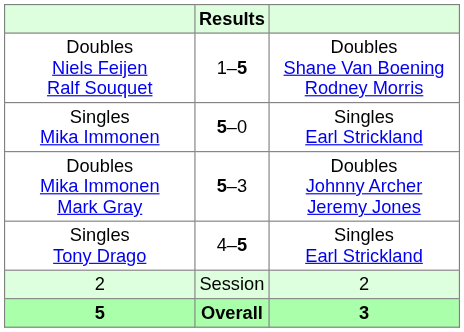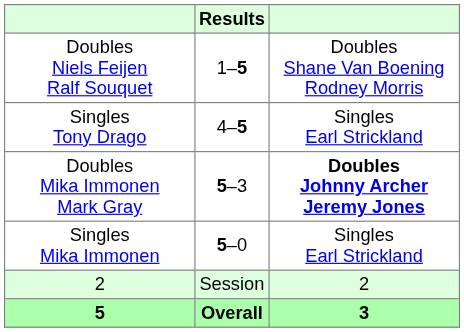 <table border="1" cellpadding="3" style="border-collapse: collapse;">
 <tr bgcolor="#ddffdd">
 <th width="160"></th>
 <th>Results</th>
 <th width="160"></th>
 </tr>
 <tr>
 <td align="center">Doubles<br><a href='#'>Niels Feijen</a><br><a href='#'>Ralf Souquet</a></td>
 <td align="center">1–<strong>5</strong></td>
 <td align="center">Doubles<br><a href='#'>Shane Van Boening</a><br><a href='#'>Rodney Morris</a></td>
 </tr>
 <tr>
-<td align="center">Singles<br><a href='#'>Mika Immonen</a></td>
-<td align="center"><strong>5</strong>–0</td>
+<td align="center">Singles<br><a href='#'>Tony Drago</a></td>
+<td align="center">4–<strong>5</strong></td>
 <td align="center">Singles<br><a href='#'>Earl Strickland</a></td>
 </tr>
 <tr>
 <td align="center">Doubles<br><a href='#'>Mika Immonen</a><br><a href='#'>Mark Gray</a></td>
 <td align="center"><strong>5</strong>–3</td>
-<td align="center">Doubles<br><a href='#'>Johnny Archer</a><br><a href='#'>Jeremy Jones</a></td>
+<td align="center"><strong>Doubles<br><a href='#'>Johnny Archer</a><br><a href='#'>Jeremy Jones</a></strong></td>
 </tr>
 <tr>
-<td align="center">Singles<br><a href='#'>Tony Drago</a></td>
-<td align="center">4–<strong>5</strong></td>
+<td align="center">Singles<br><a href='#'>Mika Immonen</a></td>
+<td align="center"><strong>5</strong>–0</td>
 <td align="center">Singles<br><a href='#'>Earl Strickland</a></td>
 </tr>
 <tr bgcolor="#ddffdd">
 <td align="center">2</td>
 <td align="center">Session</td>
 <td align="center">2</td>
 </tr>
 <tr bgcolor="#aaffaa">
 <th align="center">5</th>
 <th align="center">Overall</th>
 <th align="center">3</th>
 </tr>
 </table>
